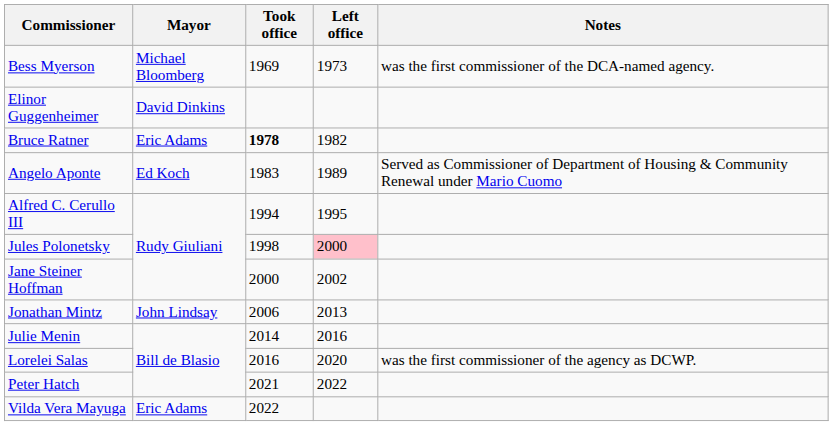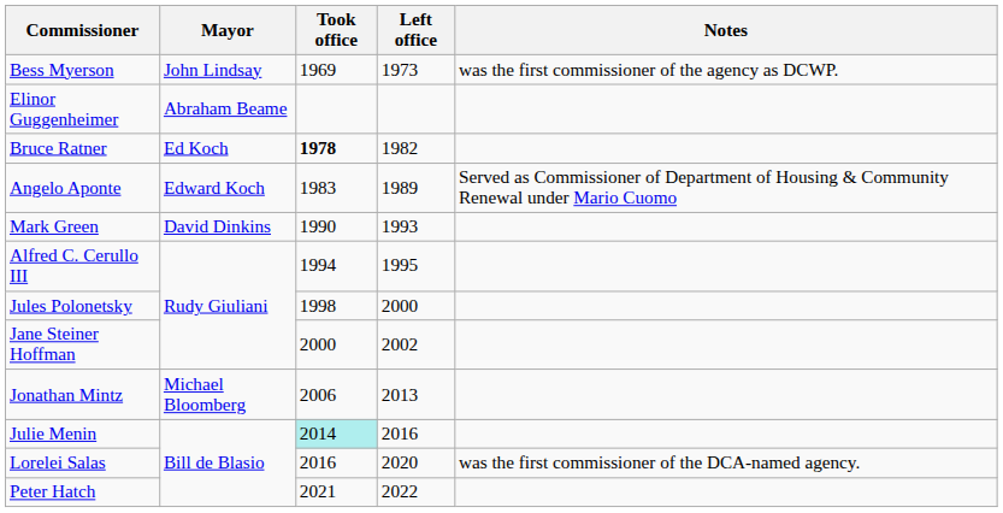 <table class="wikitable">
 <tr>
 <th>Commissioner</th>
 <th>Mayor</th>
 <th>Took office</th>
 <th>Left office</th>
 <th>Notes</th>
 </tr>
 <tr>
 <td><a href='#'>Bess Myerson</a></td>
-<td><a href='#'>Michael Bloomberg</a></td>
+<td><a href='#'>John Lindsay</a></td>
 <td>1969</td>
 <td>1973</td>
-<td>was the first commissioner of the DCA-named agency.</td>
+<td>was the first commissioner of the agency as DCWP.</td>
 </tr>
 <tr>
 <td><a href='#'>Elinor Guggenheimer</a></td>
-<td><a href='#'>David Dinkins</a></td>
+<td><a href='#'>Abraham Beame</a></td>
 <td></td>
 <td></td>
 <td></td>
 </tr>
 <tr>
 <td><a href='#'>Bruce Ratner</a></td>
-<td><a href='#'>Eric Adams</a></td>
+<td><a href='#'>Ed Koch</a></td>
 <td><strong>1978</strong></td>
 <td>1982</td>
 <td></td>
 </tr>
 <tr>
 <td><a href='#'>Angelo Aponte</a></td>
-<td><a href='#'>Ed Koch</a></td>
+<td><a href='#'>Edward Koch</a></td>
 <td>1983</td>
 <td>1989</td>
 <td>Served as Commissioner of Department of Housing & Community Renewal under <a href='#'>Mario Cuomo</a></td>
+</tr>
+<tr>
+<td><a href='#'>Mark Green</a></td>
+<td><a href='#'>David Dinkins</a></td>
+<td>1990</td>
+<td>1993</td>
+<td></td>
 </tr>
 <tr>
 <td><a href='#'>Alfred C. Cerullo III</a></td>
 <td rowspan=3><a href='#'>Rudy Giuliani</a></td>
 <td>1994</td>
 <td>1995</td>
 <td></td>
 </tr>
 <tr>
 <td><a href='#'>Jules Polonetsky</a></td>
 <td>1998</td>
-<td style="background: pink;">2000</td>
+<td>2000</td>
 <td></td>
 </tr>
 <tr>
 <td><a href='#'>Jane Steiner Hoffman</a></td>
 <td>2000</td>
 <td>2002</td>
 <td></td>
 </tr>
 <tr>
 <td><a href='#'>Jonathan Mintz</a></td>
-<td><a href='#'>John Lindsay</a></td>
+<td><a href='#'>Michael Bloomberg</a></td>
 <td>2006</td>
 <td>2013</td>
 <td></td>
 </tr>
 <tr>
 <td><a href='#'>Julie Menin</a></td>
 <td rowspan=3><a href='#'>Bill de Blasio</a></td>
-<td>2014</td>
+<td style="background: paleturquoise;">2014</td>
 <td>2016</td>
 <td></td>
 </tr>
 <tr>
 <td><a href='#'>Lorelei Salas</a></td>
 <td>2016</td>
 <td>2020</td>
-<td>was the first commissioner of the agency as DCWP.</td>
+<td>was the first commissioner of the DCA-named agency.</td>
 </tr>
 <tr>
 <td><a href='#'>Peter Hatch</a></td>
 <td>2021</td>
 <td>2022</td>
 <td></td>
 </tr>
-<tr>
-<td><a href='#'>Vilda Vera Mayuga</a></td>
-<td><a href='#'>Eric Adams</a></td>
-<td>2022</td>
-<td></td>
-<td></td>
-</tr>
 </table>
